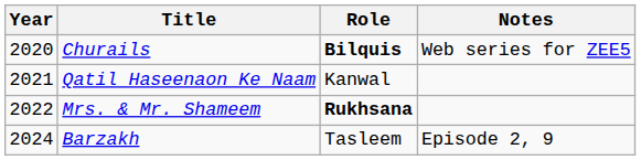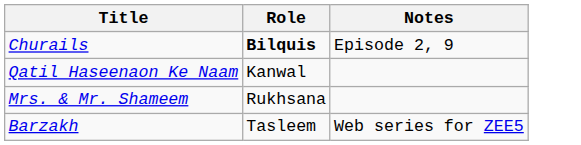 <table class="wikitable">
 <tr>
-<th>Year</th>
 <th>Title</th>
 <th>Role</th>
 <th>Notes</th>
 </tr>
 <tr>
-<td>2020</td>
 <td><em><a href='#'>Churails</a></em></td>
 <td><strong>Bilquis</strong></td>
-<td>Web series for <a href='#'>ZEE5</a></td>
+<td>Episode 2, 9</td>
 </tr>
 <tr>
-<td>2021</td>
 <td><em><a href='#'>Qatil Haseenaon Ke Naam</a></em></td>
 <td>Kanwal</td>
 <td></td>
 </tr>
 <tr>
-<td>2022</td>
 <td><em><a href='#'>Mrs. & Mr. Shameem</a></em></td>
-<td><strong>Rukhsana</strong></td>
+<td>Rukhsana</td>
 <td></td>
 </tr>
 <tr>
-<td>2024</td>
 <td><em><a href='#'>Barzakh</a></em></td>
 <td>Tasleem</td>
-<td>Episode 2, 9</td>
+<td>Web series for <a href='#'>ZEE5</a></td>
 </tr>
 </table>
